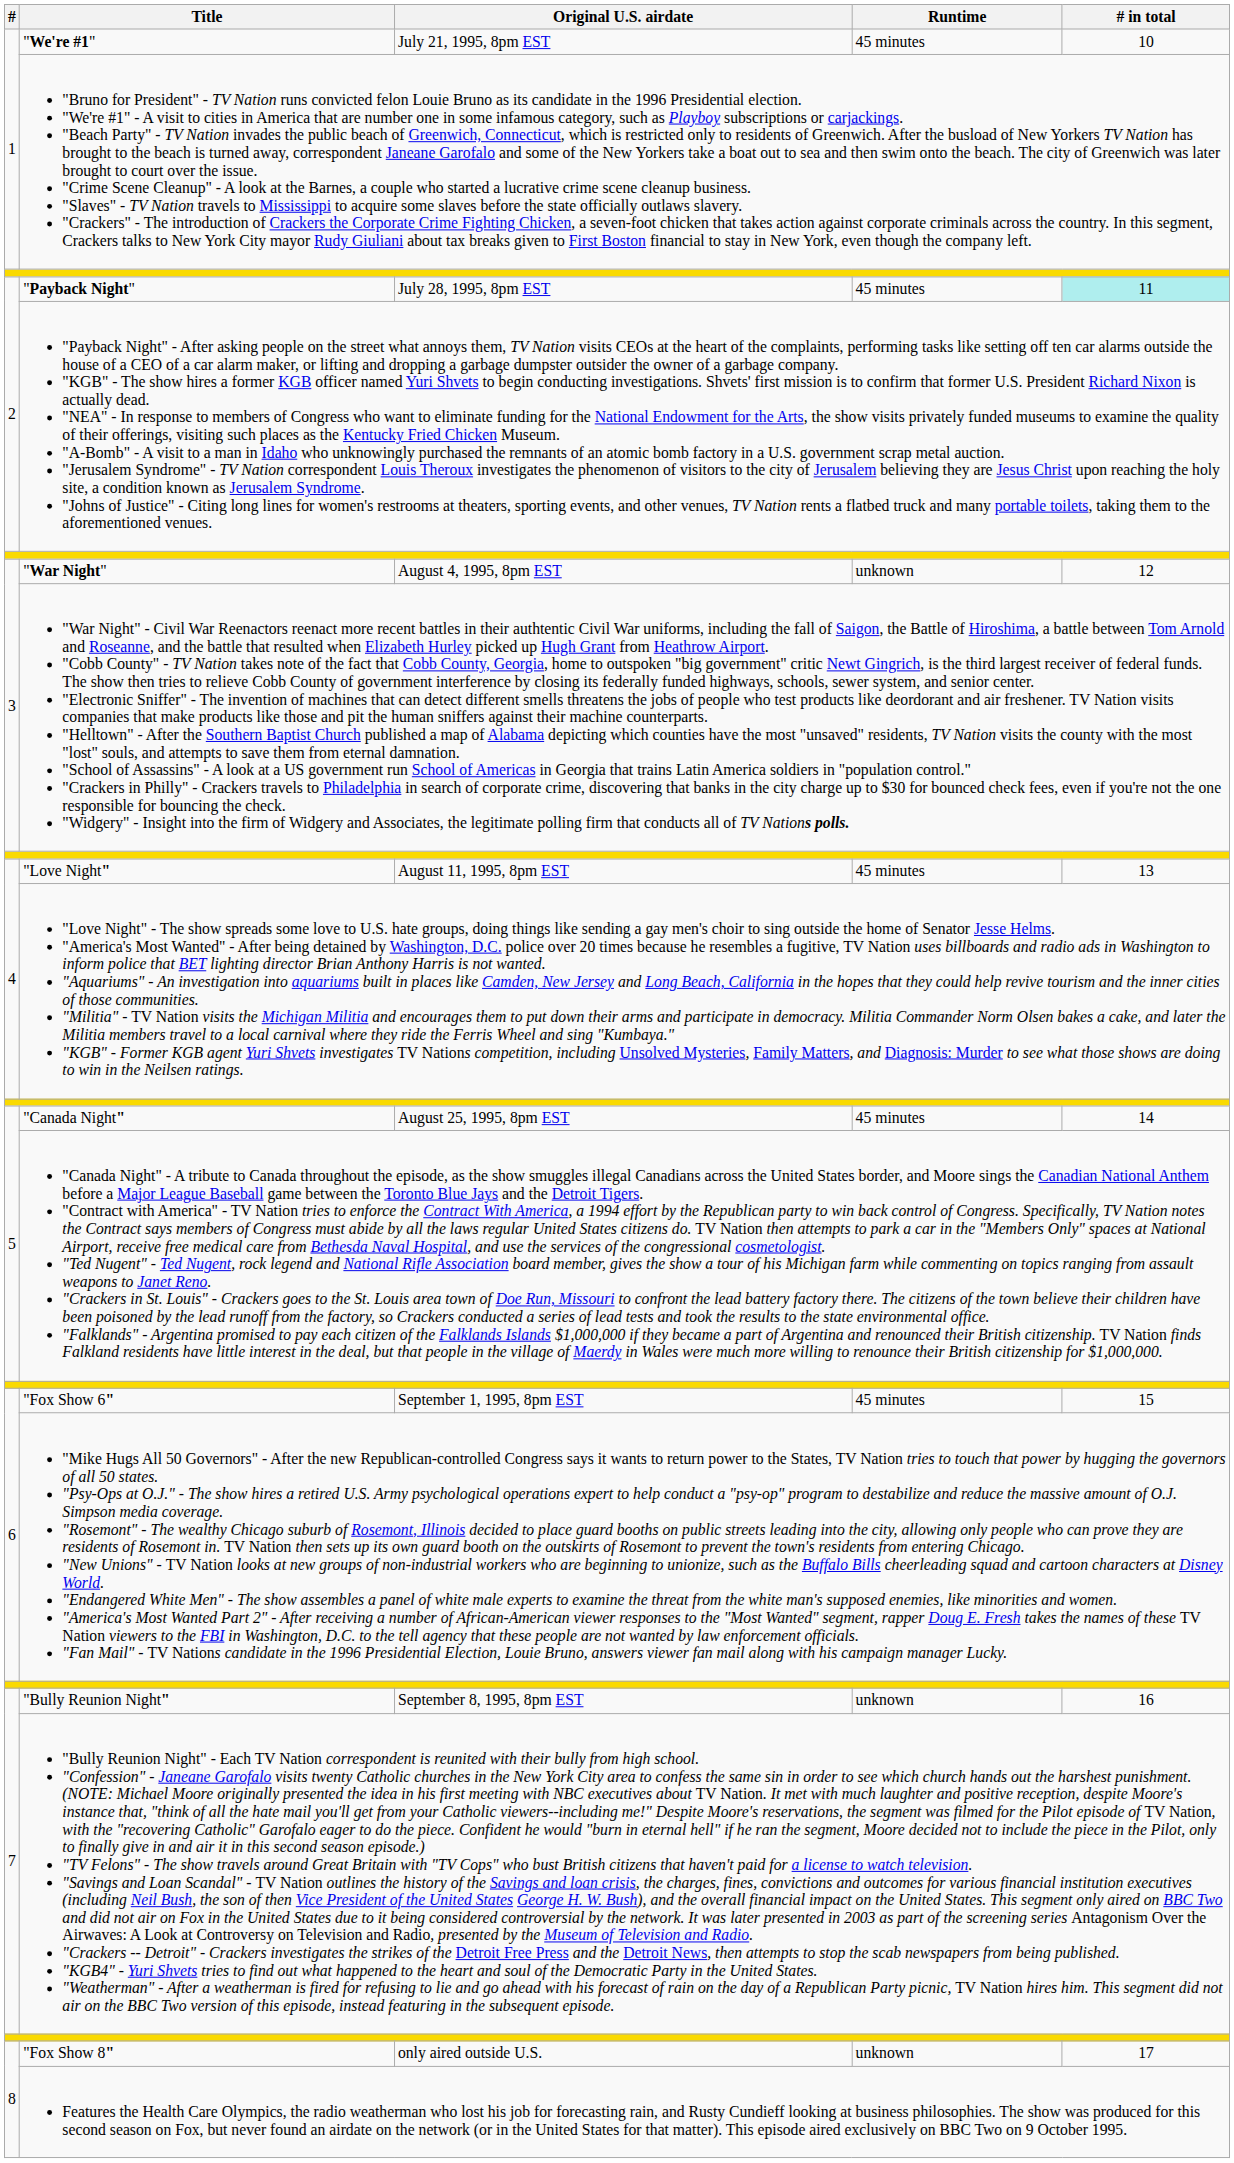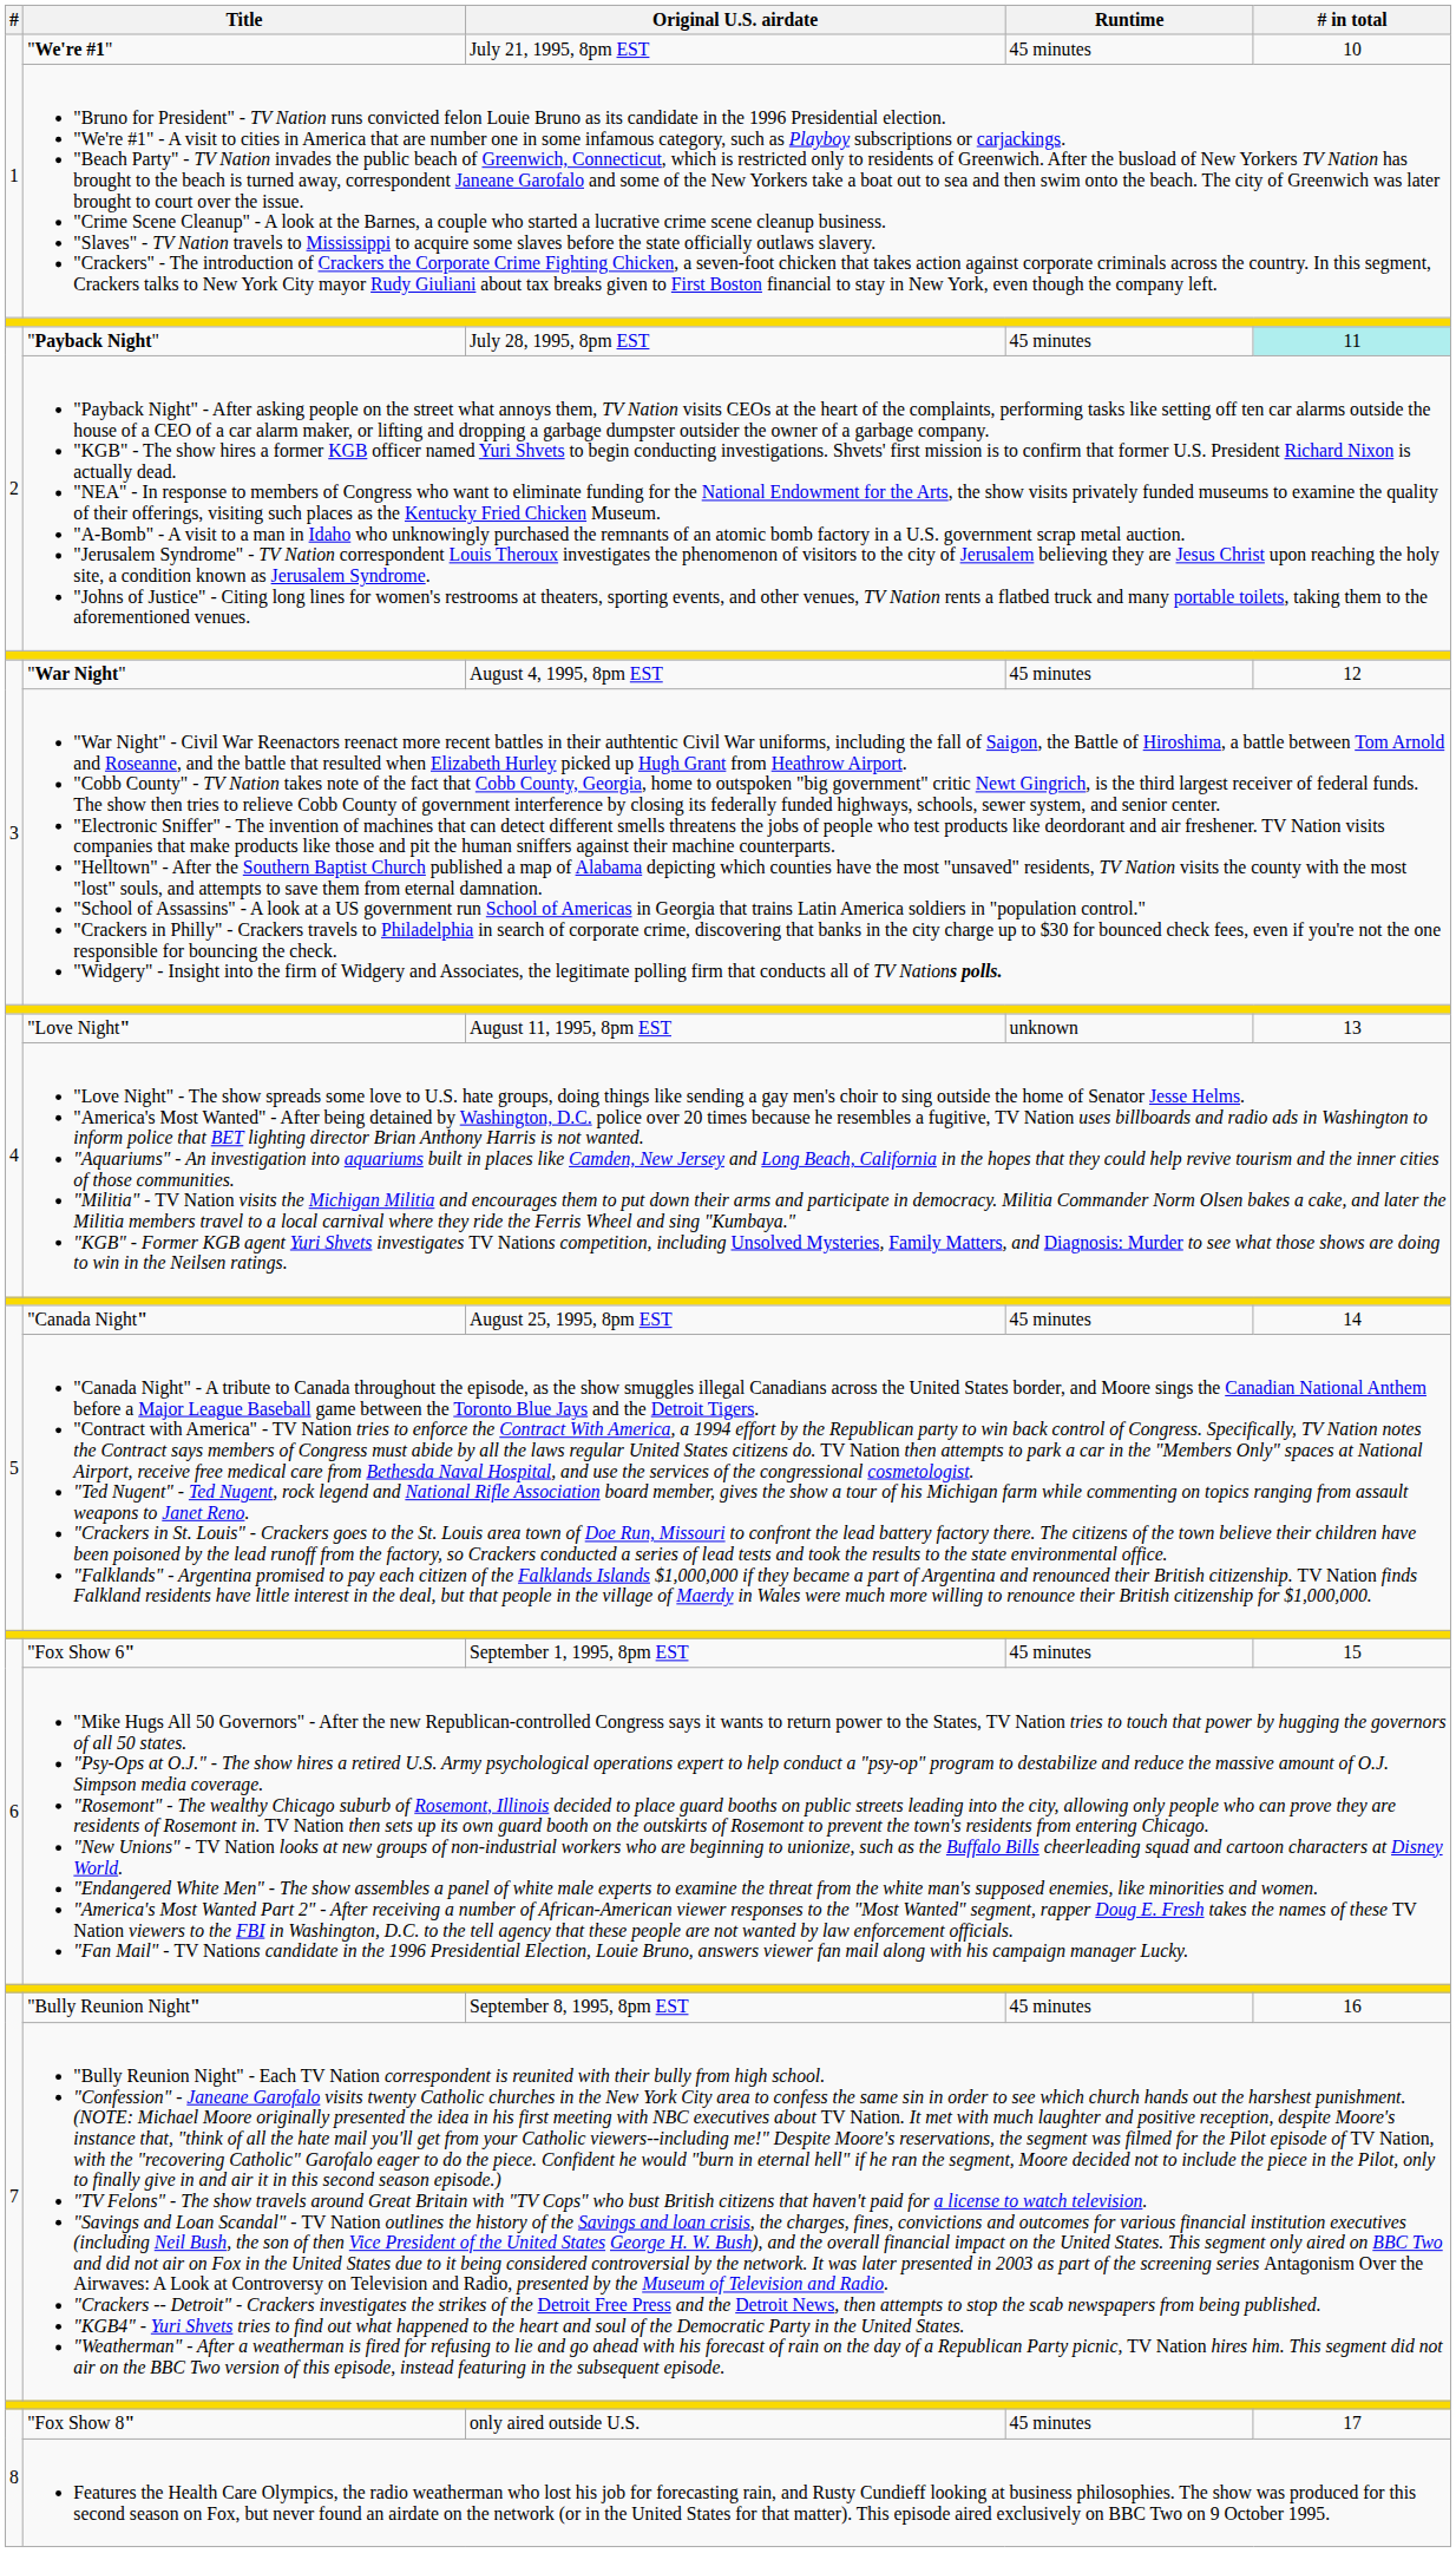 <table class="wikitable" width=99%>
 <tr>
 <th>#</th>
 <th>Title</th>
 <th>Original U.S. airdate</th>
 <th>Runtime</th>
 <th># in total</th>
 </tr>
 <tr>
 <td align=center rowspan=2>1</td>
 <td>"<strong>We're #1</strong>"</td>
 <td>July 21, 1995, 8pm <a href='#'>EST</a></td>
 <td>45 minutes</td>
 <td align=center>10</td>
 </tr>
 <tr>
 <td colspan="6"><br><ul><li>"Bruno for President" - <em>TV Nation</em> runs convicted felon Louie Bruno as its candidate in the 1996 Presidential election.</li><li>"We're #1" - A visit to cities in America that are number one in some infamous category, such as <em><a href='#'>Playboy</a></em> subscriptions or <a href='#'>carjackings</a>.</li><li>"Beach Party" - <em>TV Nation</em> invades the public beach of <a href='#'>Greenwich, Connecticut</a>, which is restricted only to residents of Greenwich. After the busload of New Yorkers <em>TV Nation</em> has brought to the beach is turned away, correspondent <a href='#'>Janeane Garofalo</a> and some of the New Yorkers take a boat out to sea and then swim onto the beach. The city of Greenwich was later brought to court over the issue.</li><li>"Crime Scene Cleanup" - A look at the Barnes, a couple who started a lucrative crime scene cleanup business.</li><li>"Slaves" - <em>TV Nation</em> travels to <a href='#'>Mississippi</a> to acquire some slaves before the state officially outlaws slavery.</li><li>"Crackers" - The introduction of <a href='#'>Crackers the Corporate Crime Fighting Chicken</a>, a seven-foot chicken that takes action against corporate criminals across the country. In this segment, Crackers talks to New York City mayor <a href='#'>Rudy Giuliani</a> about tax breaks given to <a href='#'>First Boston</a> financial to stay in New York, even though the company left.</li></ul></td>
 </tr>
 <tr>
 <td colspan="6" bgcolor="#fada00"></td>
 </tr>
 <tr>
 <td align=center rowspan=2>2</td>
 <td>"<strong>Payback Night</strong>"</td>
 <td>July 28, 1995, 8pm <a href='#'>EST</a></td>
 <td>45 minutes</td>
 <td align=center style="background: paleturquoise;">11</td>
 </tr>
 <tr>
 <td colspan="6"><br><ul><li>"Payback Night" - After asking people on the street what annoys them, <em>TV Nation</em> visits CEOs at the heart of the complaints, performing tasks like setting off ten car alarms outside the house of a CEO of a car alarm maker, or lifting and dropping a garbage dumpster outsider the owner of a garbage company.</li><li>"KGB" - The show hires a former <a href='#'>KGB</a> officer named <a href='#'>Yuri Shvets</a> to begin conducting investigations. Shvets' first mission is to confirm that former U.S. President <a href='#'>Richard Nixon</a> is actually dead.</li><li>"NEA" - In response to members of Congress who want to eliminate funding for the <a href='#'>National Endowment for the Arts</a>, the show visits privately funded museums to examine the quality of their offerings, visiting such places as the <a href='#'>Kentucky Fried Chicken</a> Museum.</li><li>"A-Bomb" - A visit to a man in <a href='#'>Idaho</a> who unknowingly purchased the remnants of an atomic bomb factory in a U.S. government scrap metal auction.</li><li>"Jerusalem Syndrome" - <em>TV Nation</em> correspondent <a href='#'>Louis Theroux</a> investigates the phenomenon of visitors to the city of <a href='#'>Jerusalem</a> believing they are <a href='#'>Jesus Christ</a> upon reaching the holy site, a condition known as <a href='#'>Jerusalem Syndrome</a>.</li><li>"Johns of Justice" - Citing long lines for women's restrooms at theaters, sporting events, and other venues, <em>TV Nation</em> rents a flatbed truck and many <a href='#'>portable toilets</a>, taking them to the aforementioned venues.</li></ul></td>
 </tr>
 <tr>
 <td colspan="6" bgcolor="#fada00"></td>
 </tr>
 <tr>
 <td align=center rowspan=2>3</td>
 <td>"<strong>War Night</strong>"</td>
 <td>August 4, 1995, 8pm <a href='#'>EST</a></td>
-<td>unknown</td>
+<td>45 minutes</td>
 <td align=center>12</td>
 </tr>
 <tr>
 <td colspan="6"><br><ul><li>"War Night" - Civil War Reenactors reenact more recent battles in their authtentic Civil War uniforms, including the fall of <a href='#'>Saigon</a>, the Battle of <a href='#'>Hiroshima</a>, a battle between <a href='#'>Tom Arnold</a> and <a href='#'>Roseanne</a>, and the battle that resulted when <a href='#'>Elizabeth Hurley</a> picked up <a href='#'>Hugh Grant</a> from <a href='#'>Heathrow Airport</a>.</li><li>"Cobb County" - <em>TV Nation</em> takes note of the fact that <a href='#'>Cobb County, Georgia</a>, home to outspoken "big government" critic <a href='#'>Newt Gingrich</a>, is the third largest receiver of federal funds. The show then tries to relieve Cobb County of government interference by closing its federally funded highways, schools, sewer system, and senior center.</li><li>"Electronic Sniffer" - The invention of machines that can detect different smells threatens the jobs of people who test products like deordorant and air freshener. TV Nation visits companies that make products like those and pit the human sniffers against their machine counterparts.</li><li>"Helltown" - After the <a href='#'>Southern Baptist Church</a> published a map of <a href='#'>Alabama</a> depicting which counties have the most "unsaved" residents, <em>TV Nation</em> visits the county with the most "lost" souls, and attempts to save them from eternal damnation.</li><li>"School of Assassins" - A look at a US government run <a href='#'>School of Americas</a> in Georgia that trains Latin America soldiers in "population control."</li><li>"Crackers in Philly" - Crackers travels to <a href='#'>Philadelphia</a> in search of corporate crime, discovering that banks in the city charge up to $30 for bounced check fees, even if you're not the one responsible for bouncing the check.</li><li>"Widgery" - Insight into the firm of Widgery and Associates, the legitimate polling firm that conducts all of <em>TV Nation<strong>s polls.</li></ul></td>
 </tr>
 <tr>
 <td colspan="6" bgcolor="#fada00"></td>
 </tr>
 <tr>
 <td align=center rowspan=2>4</td>
 <td>"</strong>Love Night<strong>"</td>
 <td>August 11, 1995, 8pm <a href='#'>EST</a></td>
-<td>45 minutes</td>
+<td>unknown</td>
 <td align=center>13</td>
 </tr>
 <tr>
 <td colspan="6"><br><ul><li>"Love Night" - The show spreads some love to U.S. hate groups, doing things like sending a gay men's choir to sing outside the home of Senator <a href='#'>Jesse Helms</a>.</li><li>"America's Most Wanted" - After being detained by <a href='#'>Washington, D.C.</a> police over 20 times because he resembles a fugitive, </em>TV Nation<em> uses billboards and radio ads in Washington to inform police that <a href='#'>BET</a> lighting director Brian Anthony Harris is not wanted.</li><li>"Aquariums" - An investigation into <a href='#'>aquariums</a> built in places like <a href='#'>Camden, New Jersey</a> and <a href='#'>Long Beach, California</a> in the hopes that they could help revive tourism and the inner cities of those communities.</li><li>"Militia" - </em>TV Nation<em> visits the <a href='#'>Michigan Militia</a> and encourages them to put down their arms and participate in democracy. Militia Commander Norm Olsen bakes a cake, and later the Militia members travel to a local carnival where they ride the Ferris Wheel and sing "Kumbaya."</li><li>"KGB" - Former KGB agent <a href='#'>Yuri Shvets</a> investigates </em>TV Nation<em>s competition, including </em><a href='#'>Unsolved Mysteries</a><em>, </em><a href='#'>Family Matters</a><em>, and </em><a href='#'>Diagnosis: Murder</a><em> to see what those shows are doing to win in the Neilsen ratings.</li></ul></td>
 </tr>
 <tr>
 <td colspan="6" bgcolor="#fada00"></td>
 </tr>
 <tr>
 <td align=center rowspan=2>5</td>
 <td>"</strong>Canada Night<strong>"</td>
 <td>August 25, 1995, 8pm <a href='#'>EST</a></td>
 <td>45 minutes</td>
 <td align=center>14</td>
 </tr>
 <tr>
 <td colspan="6"><br><ul><li>"Canada Night" - A tribute to Canada throughout the episode, as the show smuggles illegal Canadians across the United States border, and Moore sings the <a href='#'>Canadian National Anthem</a> before a <a href='#'>Major League Baseball</a> game between the <a href='#'>Toronto Blue Jays</a> and the <a href='#'>Detroit Tigers</a>.</li><li>"Contract with America" - </em>TV Nation<em> tries to enforce the <a href='#'>Contract With America</a>, a 1994 effort by the Republican party to win back control of Congress. Specifically, TV Nation notes the Contract says members of Congress must abide by all the laws regular United States citizens do. </em>TV Nation<em> then attempts to park a car in the "Members Only" spaces at National Airport, receive free medical care from <a href='#'>Bethesda Naval Hospital</a>, and use the services of the congressional <a href='#'>cosmetologist</a>.</li><li>"Ted Nugent" - <a href='#'>Ted Nugent</a>, rock legend and <a href='#'>National Rifle Association</a> board member, gives the show a tour of his Michigan farm while commenting on topics ranging from assault weapons to <a href='#'>Janet Reno</a>.</li><li>"Crackers in St. Louis" - Crackers goes to the St. Louis area town of <a href='#'>Doe Run, Missouri</a> to confront the lead battery factory there. The citizens of the town believe their children have been poisoned by the lead runoff from the factory, so Crackers conducted a series of lead tests and took the results to the state environmental office.</li><li>"Falklands" - Argentina promised to pay each citizen of the <a href='#'>Falklands Islands</a> $1,000,000 if they became a part of Argentina and renounced their British citizenship. </em>TV Nation<em> finds Falkland residents have little interest in the deal, but that people in the village of <a href='#'>Maerdy</a> in Wales were much more willing to renounce their British citizenship for $1,000,000.</li></ul></td>
 </tr>
 <tr>
 <td colspan="6" bgcolor="#fada00"></td>
 </tr>
 <tr>
 <td align=center rowspan=2>6</td>
 <td>"</strong>Fox Show 6<strong>"</td>
 <td>September 1, 1995, 8pm <a href='#'>EST</a></td>
 <td>45 minutes</td>
 <td align=center>15</td>
 </tr>
 <tr>
 <td colspan="6"><br><ul><li>"Mike Hugs All 50 Governors" - After the new Republican-controlled Congress says it wants to return power to the States, </em>TV Nation<em> tries to touch that power by hugging the governors of all 50 states.</li><li>"Psy-Ops at O.J." - The show hires a retired U.S. Army psychological operations expert to help conduct a "psy-op" program to destabilize and reduce the massive amount of O.J. Simpson media coverage.</li><li>"Rosemont" - The wealthy Chicago suburb of <a href='#'>Rosemont, Illinois</a> decided to place guard booths on public streets leading into the city, allowing only people who can prove they are residents of Rosemont in. </em>TV Nation<em> then sets up its own guard booth on the outskirts of Rosemont to prevent the town's residents from entering Chicago.</li><li>"New Unions" - </em>TV Nation<em> looks at new groups of non-industrial workers who are beginning to unionize, such as the <a href='#'>Buffalo Bills</a> cheerleading squad and cartoon characters at <a href='#'>Disney World</a>.</li><li>"Endangered White Men" - The show assembles a panel of white male experts to examine the threat from the white man's supposed enemies, like minorities and women.</li><li>"America's Most Wanted Part 2" - After receiving a number of African-American viewer responses to the "Most Wanted" segment, rapper <a href='#'>Doug E. Fresh</a> takes the names of these </em>TV Nation<em> viewers to the <a href='#'>FBI</a> in Washington, D.C. to the tell agency that these people are not wanted by law enforcement officials.</li><li>"Fan Mail" - </em>TV Nation<em>s candidate in the 1996 Presidential Election, Louie Bruno, answers viewer fan mail along with his campaign manager Lucky.</li></ul></td>
 </tr>
 <tr>
 <td colspan="6" bgcolor="#fada00"></td>
 </tr>
 <tr>
 <td align=center rowspan=2>7</td>
 <td>"</strong>Bully Reunion Night<strong>"</td>
 <td>September 8, 1995, 8pm <a href='#'>EST</a></td>
-<td>unknown</td>
+<td>45 minutes</td>
 <td align=center>16</td>
 </tr>
 <tr>
 <td colspan="6"><br><ul><li>"Bully Reunion Night" - Each </em>TV Nation<em> correspondent is reunited with their bully from high school.</li><li>"Confession" - <a href='#'>Janeane Garofalo</a> visits twenty Catholic churches in the New York City area to confess the same sin in order to see which church hands out the harshest punishment. (NOTE: Michael Moore originally presented the idea in his first meeting with NBC executives about </em>TV Nation<em>. It met with much laughter and positive reception, despite Moore's instance that, "think of all the hate mail you'll get from your Catholic viewers--including me!"  Despite Moore's reservations, the segment was filmed for the Pilot episode of </em>TV Nation<em>, with the "recovering Catholic" Garofalo eager to do the piece. Confident he would "burn in eternal hell" if he ran the segment, Moore decided not to include the piece in the Pilot, only to finally give in and air it in this second season episode.)</li><li>"TV Felons" - The show travels around Great Britain with "TV Cops" who bust British citizens that haven't paid for <a href='#'>a license to watch television</a>.</li><li>"Savings and Loan Scandal" - </em>TV Nation<em> outlines the history of the <a href='#'>Savings and loan crisis</a>, the charges, fines, convictions and outcomes for various financial institution executives (including <a href='#'>Neil Bush</a>, the son of then <a href='#'>Vice President of the United States</a> <a href='#'>George H. W. Bush</a>), and the overall financial impact on the United States. This segment only aired on <a href='#'>BBC Two</a> and did not air on Fox in the United States due to it being considered controversial by the network. It was later presented in 2003 as part of the screening series </em>Antagonism Over the Airwaves: A Look at Controversy on Television and Radio<em>, presented by the <a href='#'>Museum of Television and Radio</a>.</li><li>"Crackers -- Detroit" - Crackers investigates the strikes of the </em><a href='#'>Detroit Free Press</a><em> and the </em><a href='#'>Detroit News</a><em>, then attempts to stop the scab newspapers from being published.</li><li>"KGB4" - <a href='#'>Yuri Shvets</a> tries to find out what happened to the heart and soul of the Democratic Party in the United States.</li><li>"Weatherman" - After a weatherman is fired for refusing to lie and go ahead with his forecast of rain on the day of a Republican Party picnic, </em>TV Nation<em> hires him. This segment did not air on the BBC Two version of this episode, instead featuring in the subsequent episode.</li></ul></td>
 </tr>
 <tr>
 <td colspan="6" bgcolor="#fada00"></td>
 </tr>
 <tr>
 <td align=center rowspan=2>8</td>
 <td>"</strong>Fox Show 8<strong>"</td>
 <td>only aired outside U.S.</td>
-<td>unknown</td>
+<td>45 minutes</td>
 <td align=center>17</td>
 </tr>
 <tr>
 <td colspan="6"><br><ul><li>Features the Health Care Olympics, the radio weatherman who lost his job for forecasting rain, and Rusty Cundieff looking at business philosophies. The show was produced for this second season on Fox, but never found an airdate on the network (or in the United States for that matter). This episode aired exclusively on BBC Two on 9 October 1995.</li></ul></td>
 </tr>
 </table>
